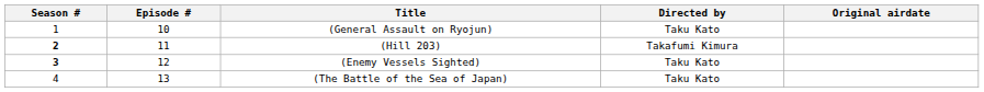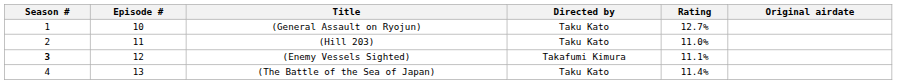 <table class="wikitable" style="width:99%; background-color:#FFFFFF">
 <tr>
 <th>Season #</th>
 <th>Episode #</th>
 <th>Title</th>
 <th>Directed by</th>
+<th>Rating</th>
 <th>Original airdate</th>
 </tr>
 <tr>
 <td align="center">1</td>
 <td align="center">10</td>
 <td align="center"> (General Assault on Ryojun)</td>
 <td align="center">Taku Kato</td>
+<td align="center">12.7%</td>
 <td align="center"></td>
 </tr>
 <tr>
-<td align="center"><strong>2</strong></td>
+<td align="center">2</td>
 <td align="center">11</td>
 <td align="center"> (Hill 203)</td>
-<td align="center">Takafumi Kimura</td>
+<td align="center">Taku Kato</td>
+<td align="center">11.0%</td>
 <td align="center"></td>
 </tr>
 <tr>
 <td align="center"><strong>3</strong></td>
 <td align="center">12</td>
 <td align="center"> (Enemy Vessels Sighted)</td>
-<td align="center">Taku Kato</td>
+<td align="center">Takafumi Kimura</td>
+<td align="center">11.1%</td>
 <td align="center"></td>
 </tr>
 <tr>
 <td align="center">4</td>
 <td align="center">13</td>
 <td align="center"> (The Battle of the Sea of Japan)</td>
 <td align="center">Taku Kato</td>
+<td align="center">11.4%</td>
 <td align="center"></td>
 </tr>
 </table>
